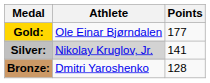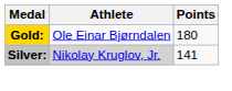 <table class="wikitable">
 <tr>
 <th><strong>Medal</strong></th>
 <th><strong>Athlete</strong></th>
 <th><strong>Points</strong></th>
 </tr>
 <tr>
 <td style="text-align:center;background-color:gold;"><strong>Gold:</strong></td>
 <td> <a href='#'>Ole Einar Bjørndalen</a></td>
-<td>177</td>
+<td>180</td>
 </tr>
 <tr>
 <td style="text-align:center;background-color:silver;"><strong>Silver:</strong></td>
 <td style="background: lightgrey;"> <a href='#'>Nikolay Kruglov, Jr.</a></td>
 <td>141</td>
 </tr>
-<tr>
-<td style="text-align:center;background-color:#CC9966;"><strong>Bronze:</strong></td>
-<td> <a href='#'>Dmitri Yaroshenko</a></td>
-<td>128</td>
-</tr>
 </table>
